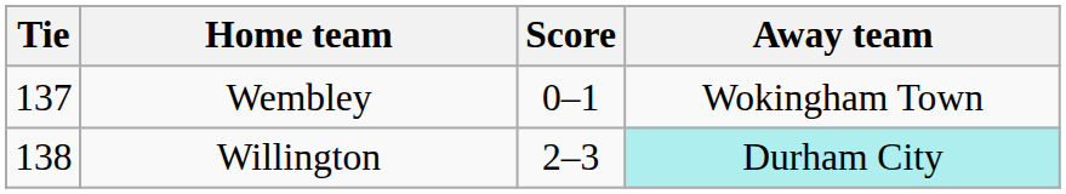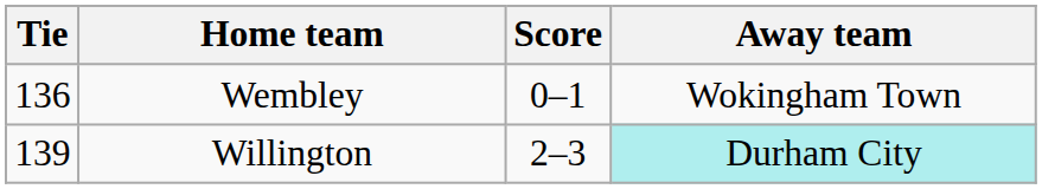 <table class="wikitable" style="text-align:center;">
 <tr>
 <th width=20>Tie</th>
 <th width=175>Home team</th>
 <th width=20>Score</th>
 <th width=175>Away team</th>
 </tr>
 <tr>
-<td>137</td>
+<td>136</td>
 <td>Wembley</td>
 <td>0–1</td>
 <td>Wokingham Town</td>
 </tr>
 <tr>
-<td>138</td>
+<td>139</td>
 <td>Willington</td>
 <td>2–3</td>
 <td style="background: paleturquoise;">Durham City</td>
 </tr>
 </table>
